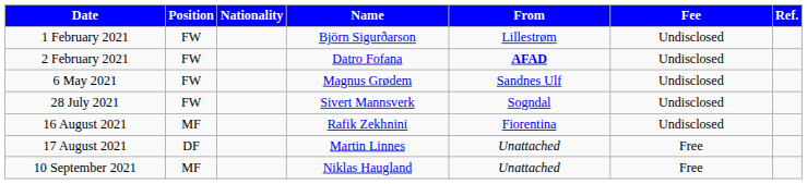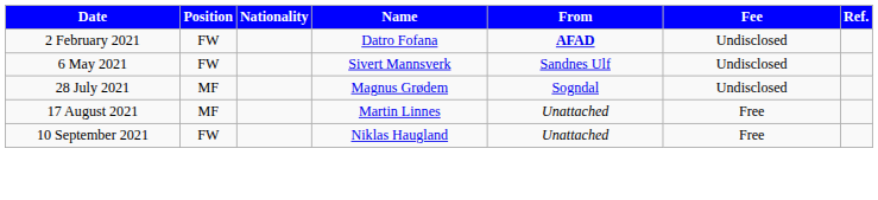 <table class="wikitable"  style="text-align:center; font-size:90%; ">
 <tr>
 <th style="background:#00f; color:white; width:200px;">Date</th>
 <th style="background:#00f; color:white; width:50px;">Position</th>
 <th style="background:#00f; color:white; width:50px;">Nationality</th>
 <th style="background:#00f; color:white; width:200px;">Name</th>
 <th style="background:#00f; color:white; width:200px;">From</th>
 <th style="background:#00f; color:white; width:200px;">Fee</th>
 <th style="background:#00f; color:white; width:25px;">Ref.</th>
-</tr>
-<tr>
-<td>1 February 2021</td>
-<td>FW</td>
-<td></td>
-<td><a href='#'>Björn Sigurðarson</a></td>
-<td><a href='#'>Lillestrøm</a></td>
-<td>Undisclosed</td>
-<td></td>
 </tr>
 <tr>
 <td>2 February 2021</td>
 <td>FW</td>
 <td></td>
 <td><a href='#'>Datro Fofana</a></td>
 <td><strong><a href='#'>AFAD</a></strong></td>
 <td>Undisclosed</td>
 <td></td>
 </tr>
 <tr>
 <td>6 May 2021</td>
 <td>FW</td>
 <td></td>
-<td><a href='#'>Magnus Grødem</a></td>
+<td><a href='#'>Sivert Mannsverk</a></td>
 <td><a href='#'>Sandnes Ulf</a></td>
 <td>Undisclosed</td>
 <td></td>
 </tr>
 <tr>
 <td>28 July 2021</td>
-<td>FW</td>
+<td>MF</td>
 <td></td>
-<td><a href='#'>Sivert Mannsverk</a></td>
+<td><a href='#'>Magnus Grødem</a></td>
 <td><a href='#'>Sogndal</a></td>
 <td>Undisclosed</td>
 <td></td>
 </tr>
 <tr>
-<td>16 August 2021</td>
+<td>17 August 2021</td>
 <td>MF</td>
-<td></td>
-<td><a href='#'>Rafik Zekhnini</a></td>
-<td><a href='#'>Fiorentina</a></td>
-<td>Undisclosed</td>
-<td></td>
-</tr>
-<tr>
-<td>17 August 2021</td>
-<td>DF</td>
 <td></td>
 <td><a href='#'>Martin Linnes</a></td>
 <td><em>Unattached</em></td>
 <td>Free</td>
 <td></td>
 </tr>
 <tr>
 <td>10 September 2021</td>
-<td>MF</td>
+<td>FW</td>
 <td></td>
 <td><a href='#'>Niklas Haugland</a></td>
 <td><em>Unattached</em></td>
 <td>Free</td>
 <td></td>
 </tr>
 </table>
